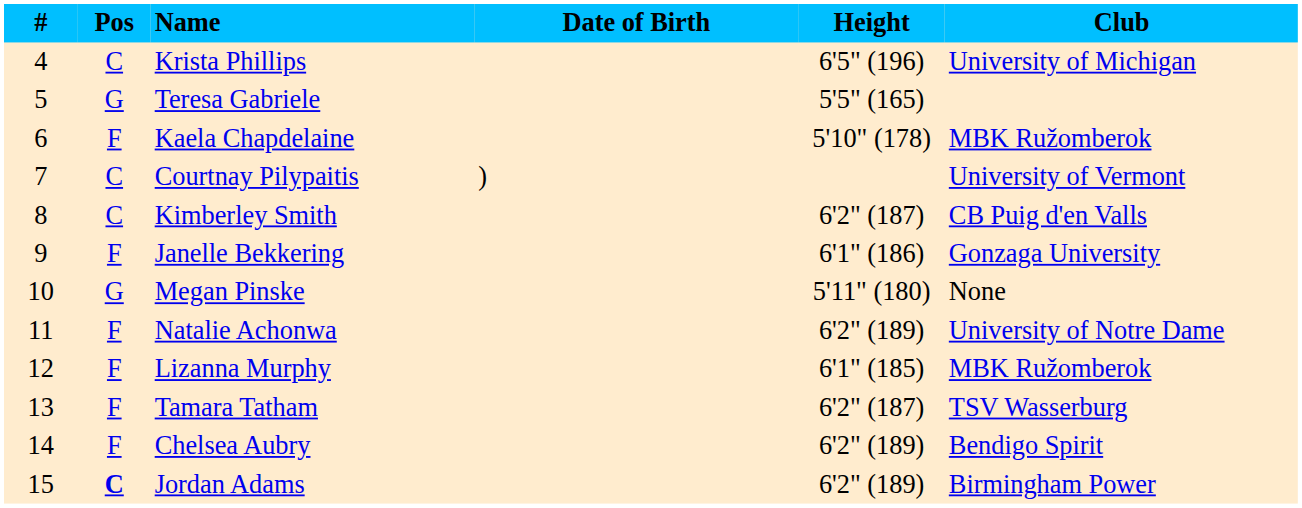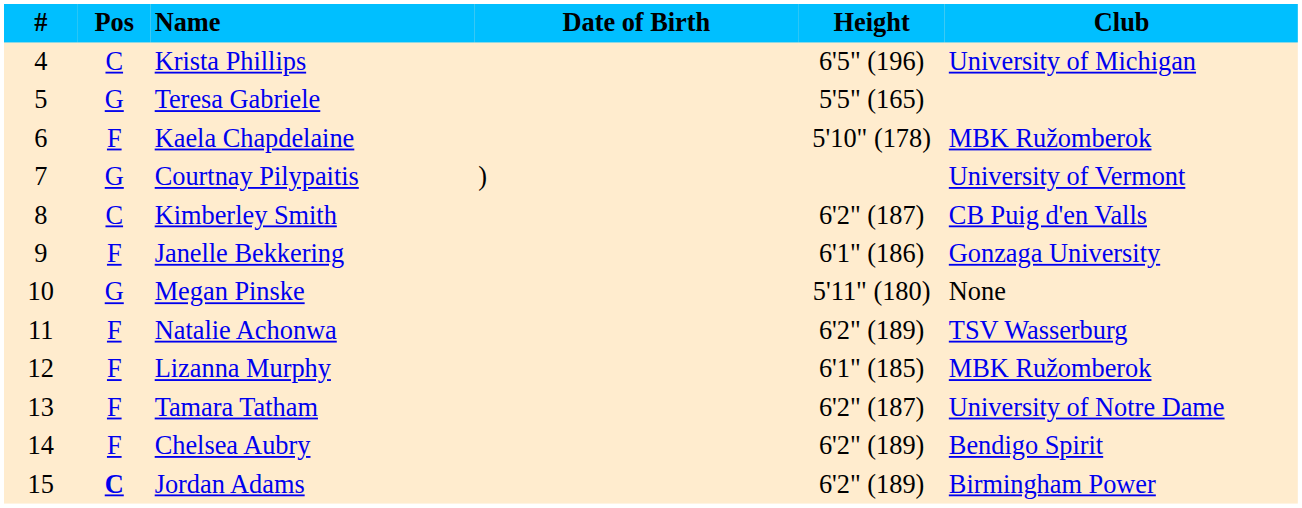 <table border=0 cellpadding=2 cellspacing=0  |- bgcolor=#FFECCE style="text-align:center; font-size:90%;" width=80%>
 <tr bgcolor=#00BFFF>
 <th width=5%>#</th>
 <th width=5%>Pos</th>
 <th width=22% align=left>Name</th>
 <th width=22%>Date of Birth</th>
 <th width=10%>Height</th>
 <th width=24%>Club</th>
 </tr>
 <tr>
 <td>4</td>
 <td><a href='#'>C</a></td>
 <td align=left><a href='#'>Krista Phillips</a></td>
 <td align=left></td>
 <td>6'5" (196)</td>
 <td align=left> <a href='#'>University of Michigan</a></td>
 </tr>
 <tr>
 <td>5</td>
 <td><a href='#'>G</a></td>
 <td align=left><a href='#'>Teresa Gabriele</a></td>
 <td align=left></td>
 <td>5'5" (165)</td>
 <td align=left></td>
 </tr>
 <tr>
 <td>6</td>
 <td><a href='#'>F</a></td>
 <td align=left><a href='#'>Kaela Chapdelaine</a></td>
 <td align=left></td>
 <td>5'10" (178)</td>
 <td align=left> <a href='#'>MBK Ružomberok</a></td>
 </tr>
 <tr>
 <td>7</td>
-<td><a href='#'>C</a></td>
+<td><a href='#'>G</a></td>
 <td align=left><a href='#'>Courtnay Pilypaitis</a></td>
 <td align=left>)</td>
 <td></td>
 <td align=left> <a href='#'>University of Vermont</a></td>
 </tr>
 <tr>
 <td>8</td>
 <td><a href='#'>C</a></td>
 <td align=left><a href='#'>Kimberley Smith</a></td>
 <td align=left></td>
 <td>6'2" (187)</td>
 <td align=left> <a href='#'>CB Puig d'en Valls</a></td>
 </tr>
 <tr>
 <td>9</td>
 <td><a href='#'>F</a></td>
 <td align=left><a href='#'>Janelle Bekkering</a></td>
 <td align=left></td>
 <td>6'1" (186)</td>
 <td align=left> <a href='#'>Gonzaga University</a></td>
 </tr>
 <tr>
 <td>10</td>
 <td><a href='#'>G</a></td>
 <td align=left><a href='#'>Megan Pinske</a></td>
 <td align=left></td>
 <td>5'11" (180)</td>
 <td align=left>None</td>
 </tr>
 <tr>
 <td>11</td>
 <td><a href='#'>F</a></td>
 <td align=left><a href='#'>Natalie Achonwa</a></td>
 <td align=left></td>
 <td>6'2" (189)</td>
-<td align=left> <a href='#'>University of Notre Dame</a></td>
+<td align=left> <a href='#'>TSV Wasserburg</a></td>
 </tr>
 <tr>
 <td>12</td>
 <td><a href='#'>F</a></td>
 <td align=left><a href='#'>Lizanna Murphy</a></td>
 <td align=left></td>
 <td>6'1" (185)</td>
 <td align=left> <a href='#'>MBK Ružomberok</a></td>
 </tr>
 <tr>
 <td>13</td>
 <td><a href='#'>F</a></td>
 <td align=left><a href='#'>Tamara Tatham</a></td>
 <td align=left></td>
 <td>6'2" (187)</td>
-<td align=left> <a href='#'>TSV Wasserburg</a></td>
+<td align=left> <a href='#'>University of Notre Dame</a></td>
 </tr>
 <tr>
 <td>14</td>
 <td><a href='#'>F</a></td>
 <td align=left><a href='#'>Chelsea Aubry</a></td>
 <td align=left></td>
 <td>6'2" (189)</td>
 <td align=left> <a href='#'>Bendigo Spirit</a></td>
 </tr>
 <tr>
 <td>15</td>
 <td><strong><a href='#'>C</a></strong></td>
 <td align=left><a href='#'>Jordan Adams</a></td>
 <td align=left></td>
 <td>6'2" (189)</td>
 <td align=left> <a href='#'>Birmingham Power</a></td>
 </tr>
 <tr>
 </tr>
 </table>
